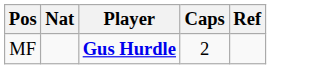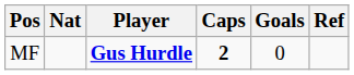 <table class="wikitable" style="text-align:center; border:1px #aaa solid;">
 <tr>
 <th>Pos</th>
 <th>Nat</th>
 <th>Player</th>
 <th>Caps</th>
+<th>Goals</th>
 <th>Ref</th>
 </tr>
 <tr>
 <td>MF</td>
 <td></td>
 <td style="text-align:left;"><strong><a href='#'>Gus Hurdle</a></strong></td>
-<td>2</td>
+<td><strong>2</strong></td>
+<td>0</td>
 <td></td>
 </tr>
 </table>
